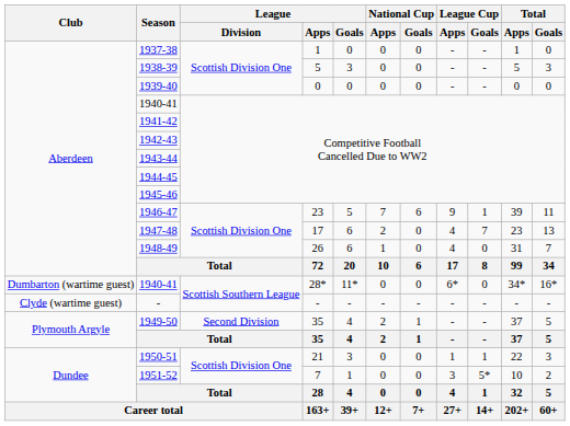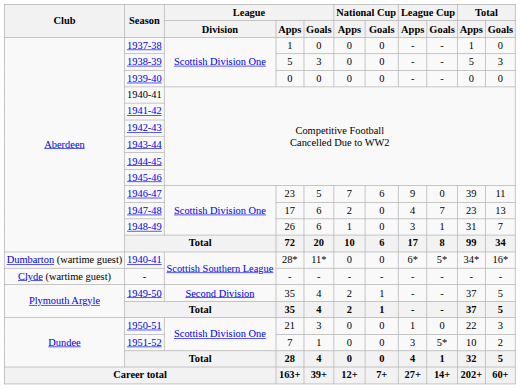 <table class="wikitable" style="text-align:center">
 <tr>
 <th rowspan="2">Club</th>
 <th rowspan="2">Season</th>
 <th colspan="3">League</th>
 <th colspan="2">National Cup</th>
 <th colspan="2">League Cup</th>
 <th colspan="2">Total</th>
 </tr>
 <tr>
 <th>Division</th>
 <th>Apps</th>
 <th>Goals</th>
 <th>Apps</th>
 <th>Goals</th>
 <th>Apps</th>
 <th>Goals</th>
 <th>Apps</th>
 <th>Goals</th>
 </tr>
 <tr>
 <td rowspan="13"><a href='#'>Aberdeen</a></td>
 <td><a href='#'>1937-38</a></td>
 <td rowspan="3"><a href='#'>Scottish Division One</a></td>
 <td>1</td>
 <td>0</td>
 <td>0</td>
 <td>0</td>
 <td>-</td>
 <td>-</td>
 <td>1</td>
 <td>0</td>
 </tr>
 <tr>
 <td><a href='#'>1938-39</a></td>
 <td>5</td>
 <td>3</td>
 <td>0</td>
 <td>0</td>
 <td>-</td>
 <td>-</td>
 <td>5</td>
 <td>3</td>
 </tr>
 <tr>
 <td><a href='#'>1939-40</a></td>
 <td>0</td>
 <td>0</td>
 <td>0</td>
 <td>0</td>
 <td>-</td>
 <td>-</td>
 <td>0</td>
 <td>0</td>
 </tr>
 <tr>
 <td>1940-41</td>
 <td colspan="9" rowspan="6">Competitive Football<br>Cancelled Due to WW2</td>
 </tr>
 <tr>
 <td><a href='#'>1941-42</a></td>
 </tr>
 <tr>
 <td><a href='#'>1942-43</a></td>
 </tr>
 <tr>
 <td><a href='#'>1943-44</a></td>
 </tr>
 <tr>
 <td><a href='#'>1944-45</a></td>
 </tr>
 <tr>
 <td><a href='#'>1945-46</a></td>
 </tr>
 <tr>
 <td><a href='#'>1946-47</a></td>
 <td rowspan="3"><a href='#'>Scottish Division One</a></td>
 <td>23</td>
 <td>5</td>
 <td>7</td>
 <td>6</td>
 <td>9</td>
-<td>1</td>
+<td>0</td>
 <td>39</td>
 <td>11</td>
 </tr>
 <tr>
 <td><a href='#'>1947-48</a></td>
 <td>17</td>
 <td>6</td>
 <td>2</td>
 <td>0</td>
 <td>4</td>
 <td>7</td>
 <td>23</td>
 <td>13</td>
 </tr>
 <tr>
 <td><a href='#'>1948-49</a></td>
 <td>26</td>
 <td>6</td>
 <td>1</td>
 <td>0</td>
-<td>4</td>
-<td>0</td>
+<td>3</td>
+<td>1</td>
 <td>31</td>
 <td>7</td>
 </tr>
 <tr>
 <th colspan="2">Total</th>
 <th>72</th>
 <th>20</th>
 <th>10</th>
 <th>6</th>
 <th>17</th>
 <th>8</th>
 <th>99</th>
 <th>34</th>
 </tr>
 <tr>
 <td><a href='#'>Dumbarton</a> (wartime guest)</td>
 <td><a href='#'>1940-41</a></td>
 <td rowspan="2"><a href='#'>Scottish Southern League</a></td>
 <td>28*</td>
 <td>11*</td>
 <td>0</td>
 <td>0</td>
 <td>6*</td>
-<td>0</td>
+<td>5*</td>
 <td>34*</td>
 <td>16*</td>
 </tr>
 <tr>
 <td><a href='#'>Clyde</a> (wartime guest)</td>
 <td>-</td>
 <td>-</td>
 <td>-</td>
 <td>-</td>
 <td>-</td>
 <td>-</td>
 <td>-</td>
 <td>-</td>
 <td>-</td>
 </tr>
 <tr>
 <td rowspan="2"><a href='#'>Plymouth Argyle</a></td>
 <td><a href='#'>1949-50</a></td>
 <td><a href='#'>Second Division</a></td>
 <td>35</td>
 <td>4</td>
 <td>2</td>
 <td>1</td>
 <td>-</td>
 <td>-</td>
 <td>37</td>
 <td>5</td>
 </tr>
 <tr>
 <th colspan="2">Total</th>
 <th>35</th>
 <th>4</th>
 <th>2</th>
 <th>1</th>
 <th>-</th>
 <th>-</th>
 <th>37</th>
 <th>5</th>
 </tr>
 <tr>
 <td rowspan="3"><a href='#'>Dundee</a></td>
 <td><a href='#'>1950-51</a></td>
 <td rowspan="2"><a href='#'>Scottish Division One</a></td>
 <td>21</td>
 <td>3</td>
 <td>0</td>
 <td>0</td>
 <td>1</td>
-<td>1</td>
+<td>0</td>
 <td>22</td>
 <td>3</td>
 </tr>
 <tr>
 <td><a href='#'>1951-52</a></td>
 <td>7</td>
 <td>1</td>
 <td>0</td>
 <td>0</td>
 <td>3</td>
 <td>5*</td>
 <td>10</td>
 <td>2</td>
 </tr>
 <tr>
 <th colspan="2">Total</th>
 <th>28</th>
 <th>4</th>
 <th>0</th>
 <th>0</th>
 <th>4</th>
 <th>1</th>
 <th>32</th>
 <th>5</th>
 </tr>
 <tr>
 <th colspan="3">Career total</th>
 <th>163+</th>
 <th>39+</th>
 <th>12+</th>
 <th>7+</th>
 <th>27+</th>
 <th>14+</th>
 <th>202+</th>
 <th>60+</th>
 </tr>
 </table>
